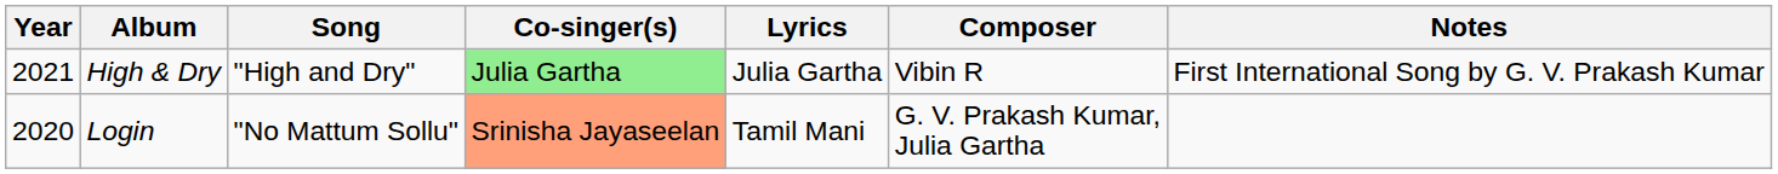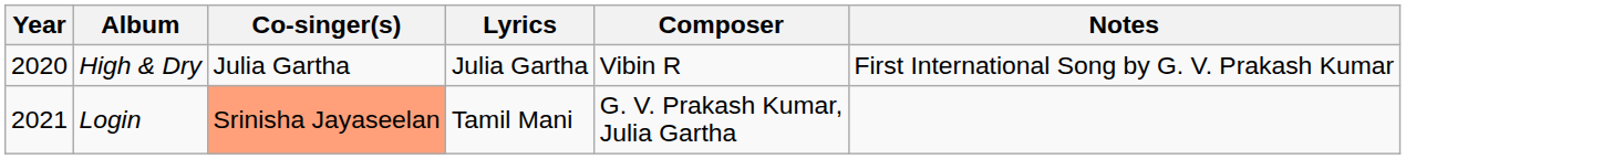 <table class="wikitable">
 <tr>
 <th>Year</th>
 <th>Album</th>
-<th>Song</th>
 <th>Co-singer(s)</th>
 <th>Lyrics</th>
 <th>Composer</th>
 <th>Notes</th>
 </tr>
 <tr>
-<td>2021</td>
+<td>2020</td>
 <td><em>High & Dry</em></td>
-<td>"High and Dry"</td>
-<td style="background: lightgreen;">Julia Gartha</td>
+<td>Julia Gartha</td>
 <td>Julia Gartha</td>
 <td>Vibin R</td>
 <td>First International Song by G. V. Prakash Kumar</td>
 </tr>
 <tr>
-<td>2020</td>
+<td>2021</td>
 <td><em>Login</em></td>
-<td>"No Mattum Sollu"</td>
 <td style="background: lightsalmon;">Srinisha Jayaseelan</td>
 <td>Tamil Mani</td>
 <td>G. V. Prakash Kumar,<br>Julia Gartha</td>
 <td></td>
 </tr>
 </table>
